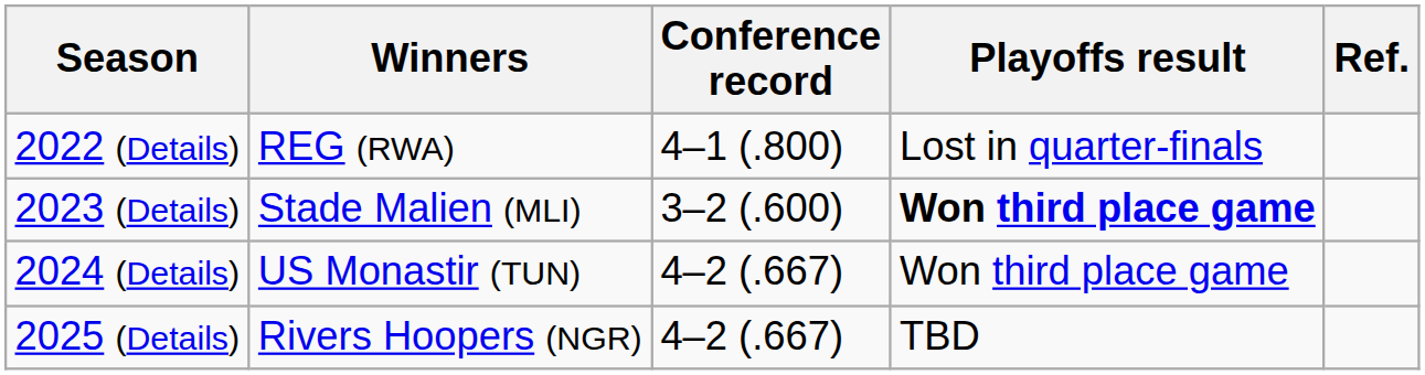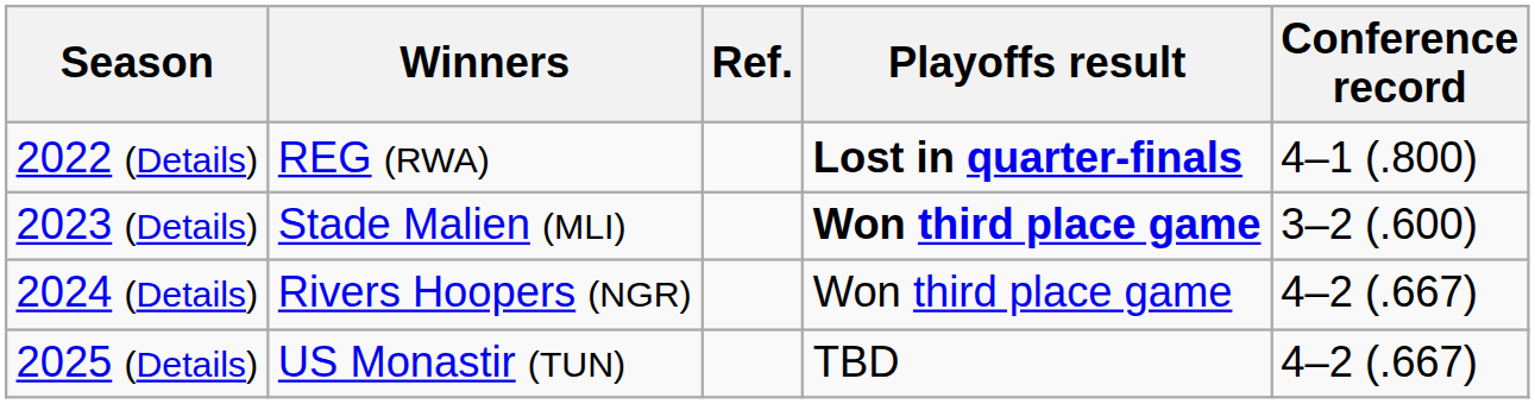 <table class="wikitable">
 <tr>
 <th>Season</th>
 <th>Winners</th>
+<th>Ref.</th>
+<th>Playoffs result</th>
 <th>Conference<br>record</th>
-<th>Playoffs result</th>
-<th>Ref.</th>
 </tr>
 <tr>
 <td><a href='#'>2022</a> <small>(<a href='#'>Details</a>)</small></td>
 <td> <a href='#'>REG</a> <small>(RWA)</small></td>
+<td align="center"></td>
+<td><strong>Lost in <a href='#'>quarter-finals</a></strong></td>
 <td> 4–1 (.800)</td>
-<td>Lost in <a href='#'>quarter-finals</a></td>
-<td align="center"></td>
 </tr>
 <tr>
 <td><a href='#'>2023</a> <small>(<a href='#'>Details</a>)</small></td>
 <td> <a href='#'>Stade Malien</a> <small>(MLI)</small></td>
+<td align="center"></td>
+<td><strong>Won <a href='#'>third place game</a></strong></td>
 <td> 3–2 (.600)</td>
-<td><strong>Won <a href='#'>third place game</a></strong></td>
-<td align="center"></td>
 </tr>
 <tr>
 <td><a href='#'>2024</a> <small>(<a href='#'>Details</a>)</small></td>
-<td> <a href='#'>US Monastir</a> <small>(TUN)</small></td>
+<td> <a href='#'>Rivers Hoopers</a> <small>(NGR)</small></td>
+<td></td>
+<td>Won <a href='#'>third place game</a></td>
 <td> 4–2 (.667)</td>
-<td>Won <a href='#'>third place game</a></td>
-<td></td>
 </tr>
 <tr>
 <td><a href='#'>2025</a> <small>(<a href='#'>Details</a>)</small></td>
-<td> <a href='#'>Rivers Hoopers</a> <small>(NGR)</small></td>
+<td> <a href='#'>US Monastir</a> <small>(TUN)</small></td>
+<td></td>
+<td>TBD</td>
 <td> 4–2 (.667)</td>
-<td>TBD</td>
-<td></td>
 </tr>
 </table>
